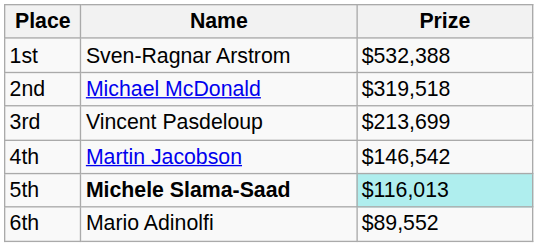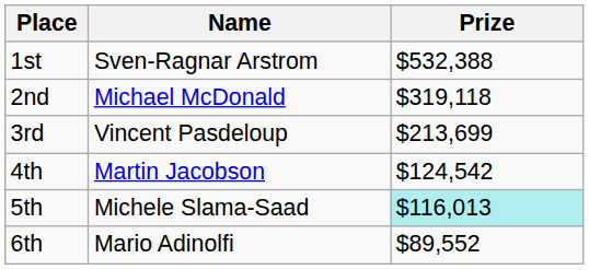 <table class="wikitable">
 <tr>
 <th width="50">Place</th>
 <th width="200">Name</th>
 <th width="125">Prize</th>
 </tr>
 <tr>
 <td>1st</td>
 <td>Sven-Ragnar Arstrom</td>
 <td>$532,388</td>
 </tr>
 <tr>
 <td>2nd</td>
 <td><a href='#'>Michael McDonald</a></td>
-<td>$319,518</td>
+<td>$319,118</td>
 </tr>
 <tr>
 <td>3rd</td>
 <td>Vincent Pasdeloup</td>
 <td>$213,699</td>
 </tr>
 <tr>
 <td>4th</td>
 <td><a href='#'>Martin Jacobson</a></td>
-<td>$146,542</td>
+<td>$124,542</td>
 </tr>
 <tr>
 <td>5th</td>
-<td><strong>Michele Slama-Saad</strong></td>
+<td>Michele Slama-Saad</td>
 <td style="background: paleturquoise;">$116,013</td>
 </tr>
 <tr>
 <td>6th</td>
 <td>Mario Adinolfi</td>
 <td>$89,552</td>
 </tr>
 </table>
